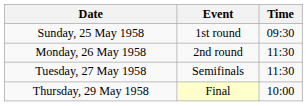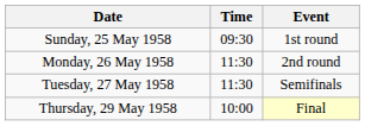 <table class = "wikitable" style="text-align:center;">
 <tr>
 <th width=220>Date</th>
+<th width=50>Time</th>
 <th width=100>Event</th>
-<th width=50>Time</th>
 </tr>
 <tr>
 <td>Sunday, 25 May 1958</td>
+<td>09:30</td>
 <td>1st round</td>
-<td>09:30</td>
 </tr>
 <tr>
 <td>Monday, 26 May 1958</td>
+<td>11:30</td>
 <td>2nd round</td>
-<td>11:30</td>
 </tr>
 <tr>
 <td>Tuesday, 27 May 1958</td>
+<td>11:30</td>
 <td>Semifinals</td>
-<td>11:30</td>
 </tr>
 <tr>
 <td>Thursday, 29 May 1958</td>
+<td>10:00</td>
 <td bgcolor=ffffcc>Final</td>
-<td>10:00</td>
 </tr>
 </table>
